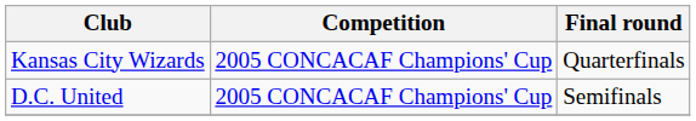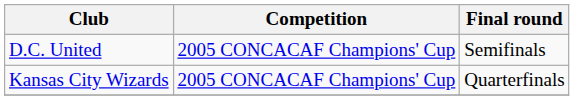 <table class="wikitable">
 <tr>
 <th>Club</th>
 <th>Competition</th>
 <th>Final round</th>
 </tr>
 <tr>
+<td rowspan=1><a href='#'>D.C. United</a></td>
+<td><a href='#'>2005 CONCACAF Champions' Cup</a></td>
+<td>Semifinals</td>
+</tr>
+<tr>
 <td rowspan=1><a href='#'>Kansas City Wizards</a></td>
 <td><a href='#'>2005 CONCACAF Champions' Cup</a></td>
 <td>Quarterfinals</td>
 </tr>
 <tr>
-<td rowspan=1><a href='#'>D.C. United</a></td>
-<td><a href='#'>2005 CONCACAF Champions' Cup</a></td>
-<td>Semifinals</td>
-</tr>
-<tr>
 </tr>
 </table>
